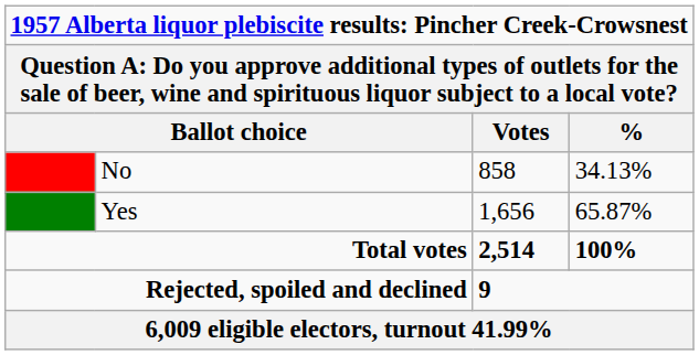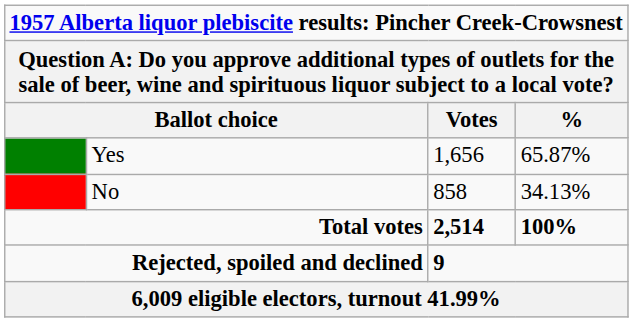 <table class="wikitable" align=right>
 <tr>
 <td colspan=4 align=center><strong><a href='#'>1957 Alberta liquor plebiscite</a> results: Pincher Creek-Crowsnest</strong></td>
 </tr>
 <tr>
 <th colspan=4>Question A: Do you approve additional types of outlets for the<br> sale of beer, wine and spirituous liquor subject to a local vote?</th>
 </tr>
 <tr>
 <th colspan=2>Ballot choice</th>
 <th>Votes</th>
 <th>%</th>
 </tr>
 <tr>
+<td bgcolor=green></td>
+<td>Yes</td>
+<td>1,656</td>
+<td>65.87%</td>
+</tr>
+<tr>
 <td bgcolor=red></td>
 <td>No</td>
 <td>858</td>
 <td>34.13%</td>
-</tr>
-<tr>
-<td bgcolor=green></td>
-<td>Yes</td>
-<td>1,656</td>
-<td>65.87%</td>
 </tr>
 <tr>
 <td align=right colspan=2><strong>Total votes</strong></td>
 <td><strong>2,514</strong></td>
 <td><strong>100%</strong></td>
 </tr>
 <tr>
 <td align=right colspan=2><strong>Rejected, spoiled and declined</strong></td>
 <td colspan=2><strong>9</strong></td>
 </tr>
 <tr>
 <th colspan=4>6,009 eligible electors, turnout 41.99%</th>
 </tr>
 </table>
